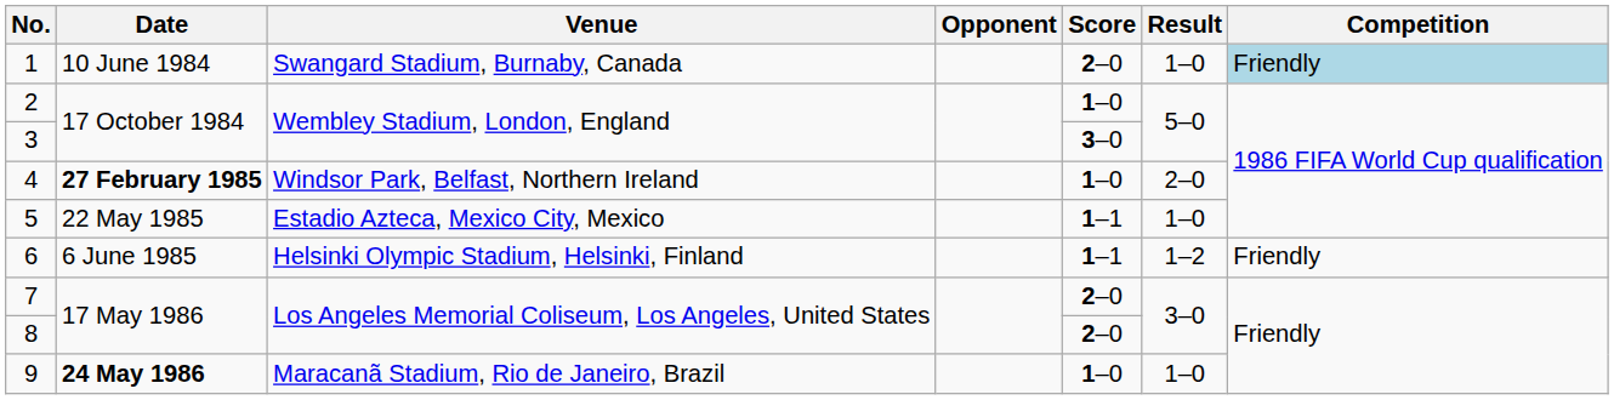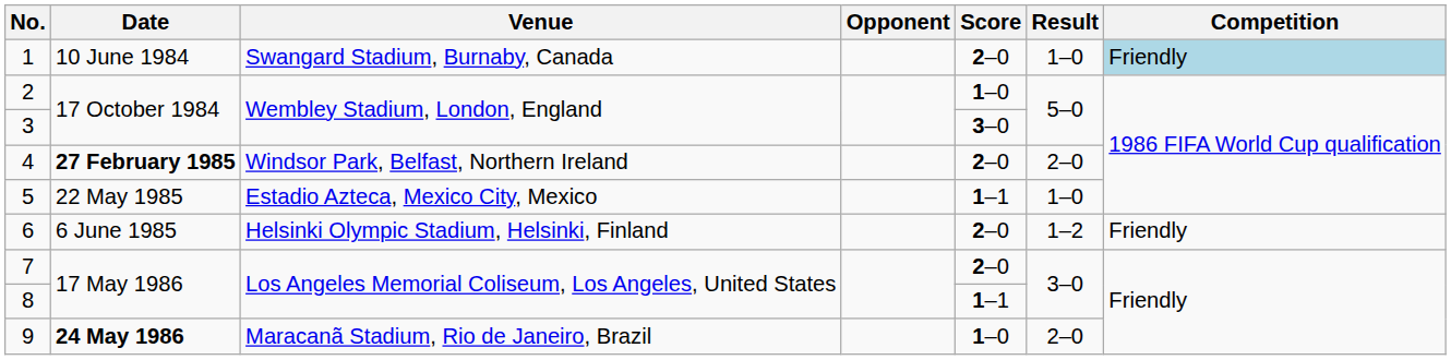 <table class="wikitable sortable">
 <tr>
 <th scope="col">No.</th>
 <th scope="col">Date</th>
 <th scope="col">Venue</th>
 <th scope="col">Opponent</th>
 <th scope="col">Score</th>
 <th scope="col">Result</th>
 <th scope="col">Competition</th>
 </tr>
 <tr>
 <td align="center">1</td>
 <td>10 June 1984</td>
 <td><a href='#'>Swangard Stadium</a>, <a href='#'>Burnaby</a>, Canada</td>
 <td></td>
 <td align="center"><strong>2</strong>–0</td>
 <td align="center">1–0</td>
 <td style="background: lightblue;">Friendly</td>
 </tr>
 <tr>
 <td align="center">2</td>
 <td rowspan="2">17 October 1984</td>
 <td rowspan="2"><a href='#'>Wembley Stadium</a>, <a href='#'>London</a>, England</td>
 <td rowspan="2"></td>
 <td align="center"><strong>1</strong>–0</td>
 <td rowspan="2" align="center">5–0</td>
 <td rowspan="4"><a href='#'>1986 FIFA World Cup qualification</a></td>
 </tr>
 <tr>
 <td align="center">3</td>
 <td align="center"><strong>3</strong>–0</td>
 </tr>
 <tr>
 <td align="center">4</td>
 <td><strong>27 February 1985</strong></td>
 <td><a href='#'>Windsor Park</a>, <a href='#'>Belfast</a>, Northern Ireland</td>
 <td></td>
-<td align="center"><strong>1</strong>–0</td>
+<td align="center"><strong>2</strong>–0</td>
 <td align="center">2–0</td>
 </tr>
 <tr>
 <td align="center">5</td>
 <td>22 May 1985</td>
 <td><a href='#'>Estadio Azteca</a>, <a href='#'>Mexico City</a>, Mexico</td>
 <td></td>
 <td align="center"><strong>1</strong>–1</td>
 <td align="center">1–0</td>
 </tr>
 <tr>
 <td align="center">6</td>
 <td>6 June 1985</td>
 <td><a href='#'>Helsinki Olympic Stadium</a>, <a href='#'>Helsinki</a>, Finland</td>
 <td></td>
-<td align="center"><strong>1</strong>–1</td>
+<td align="center"><strong>2</strong>–0</td>
 <td align="center">1–2</td>
 <td>Friendly</td>
 </tr>
 <tr>
 <td align="center">7</td>
 <td rowspan="2">17 May 1986</td>
 <td rowspan="2"><a href='#'>Los Angeles Memorial Coliseum</a>, <a href='#'>Los Angeles</a>, United States</td>
 <td rowspan="2"></td>
 <td align="center"><strong>2</strong>–0</td>
 <td rowspan="2" align="center">3–0</td>
 <td rowspan="3">Friendly</td>
 </tr>
 <tr>
 <td align="center">8</td>
-<td align="center"><strong>2</strong>–0</td>
+<td align="center"><strong>1</strong>–1</td>
 </tr>
 <tr>
 <td align="center">9</td>
 <td><strong>24 May 1986</strong></td>
 <td><a href='#'>Maracanã Stadium</a>, <a href='#'>Rio de Janeiro</a>, Brazil</td>
 <td></td>
 <td align="center"><strong>1</strong>–0</td>
-<td align="center">1–0</td>
+<td align="center">2–0</td>
 </tr>
 </table>
